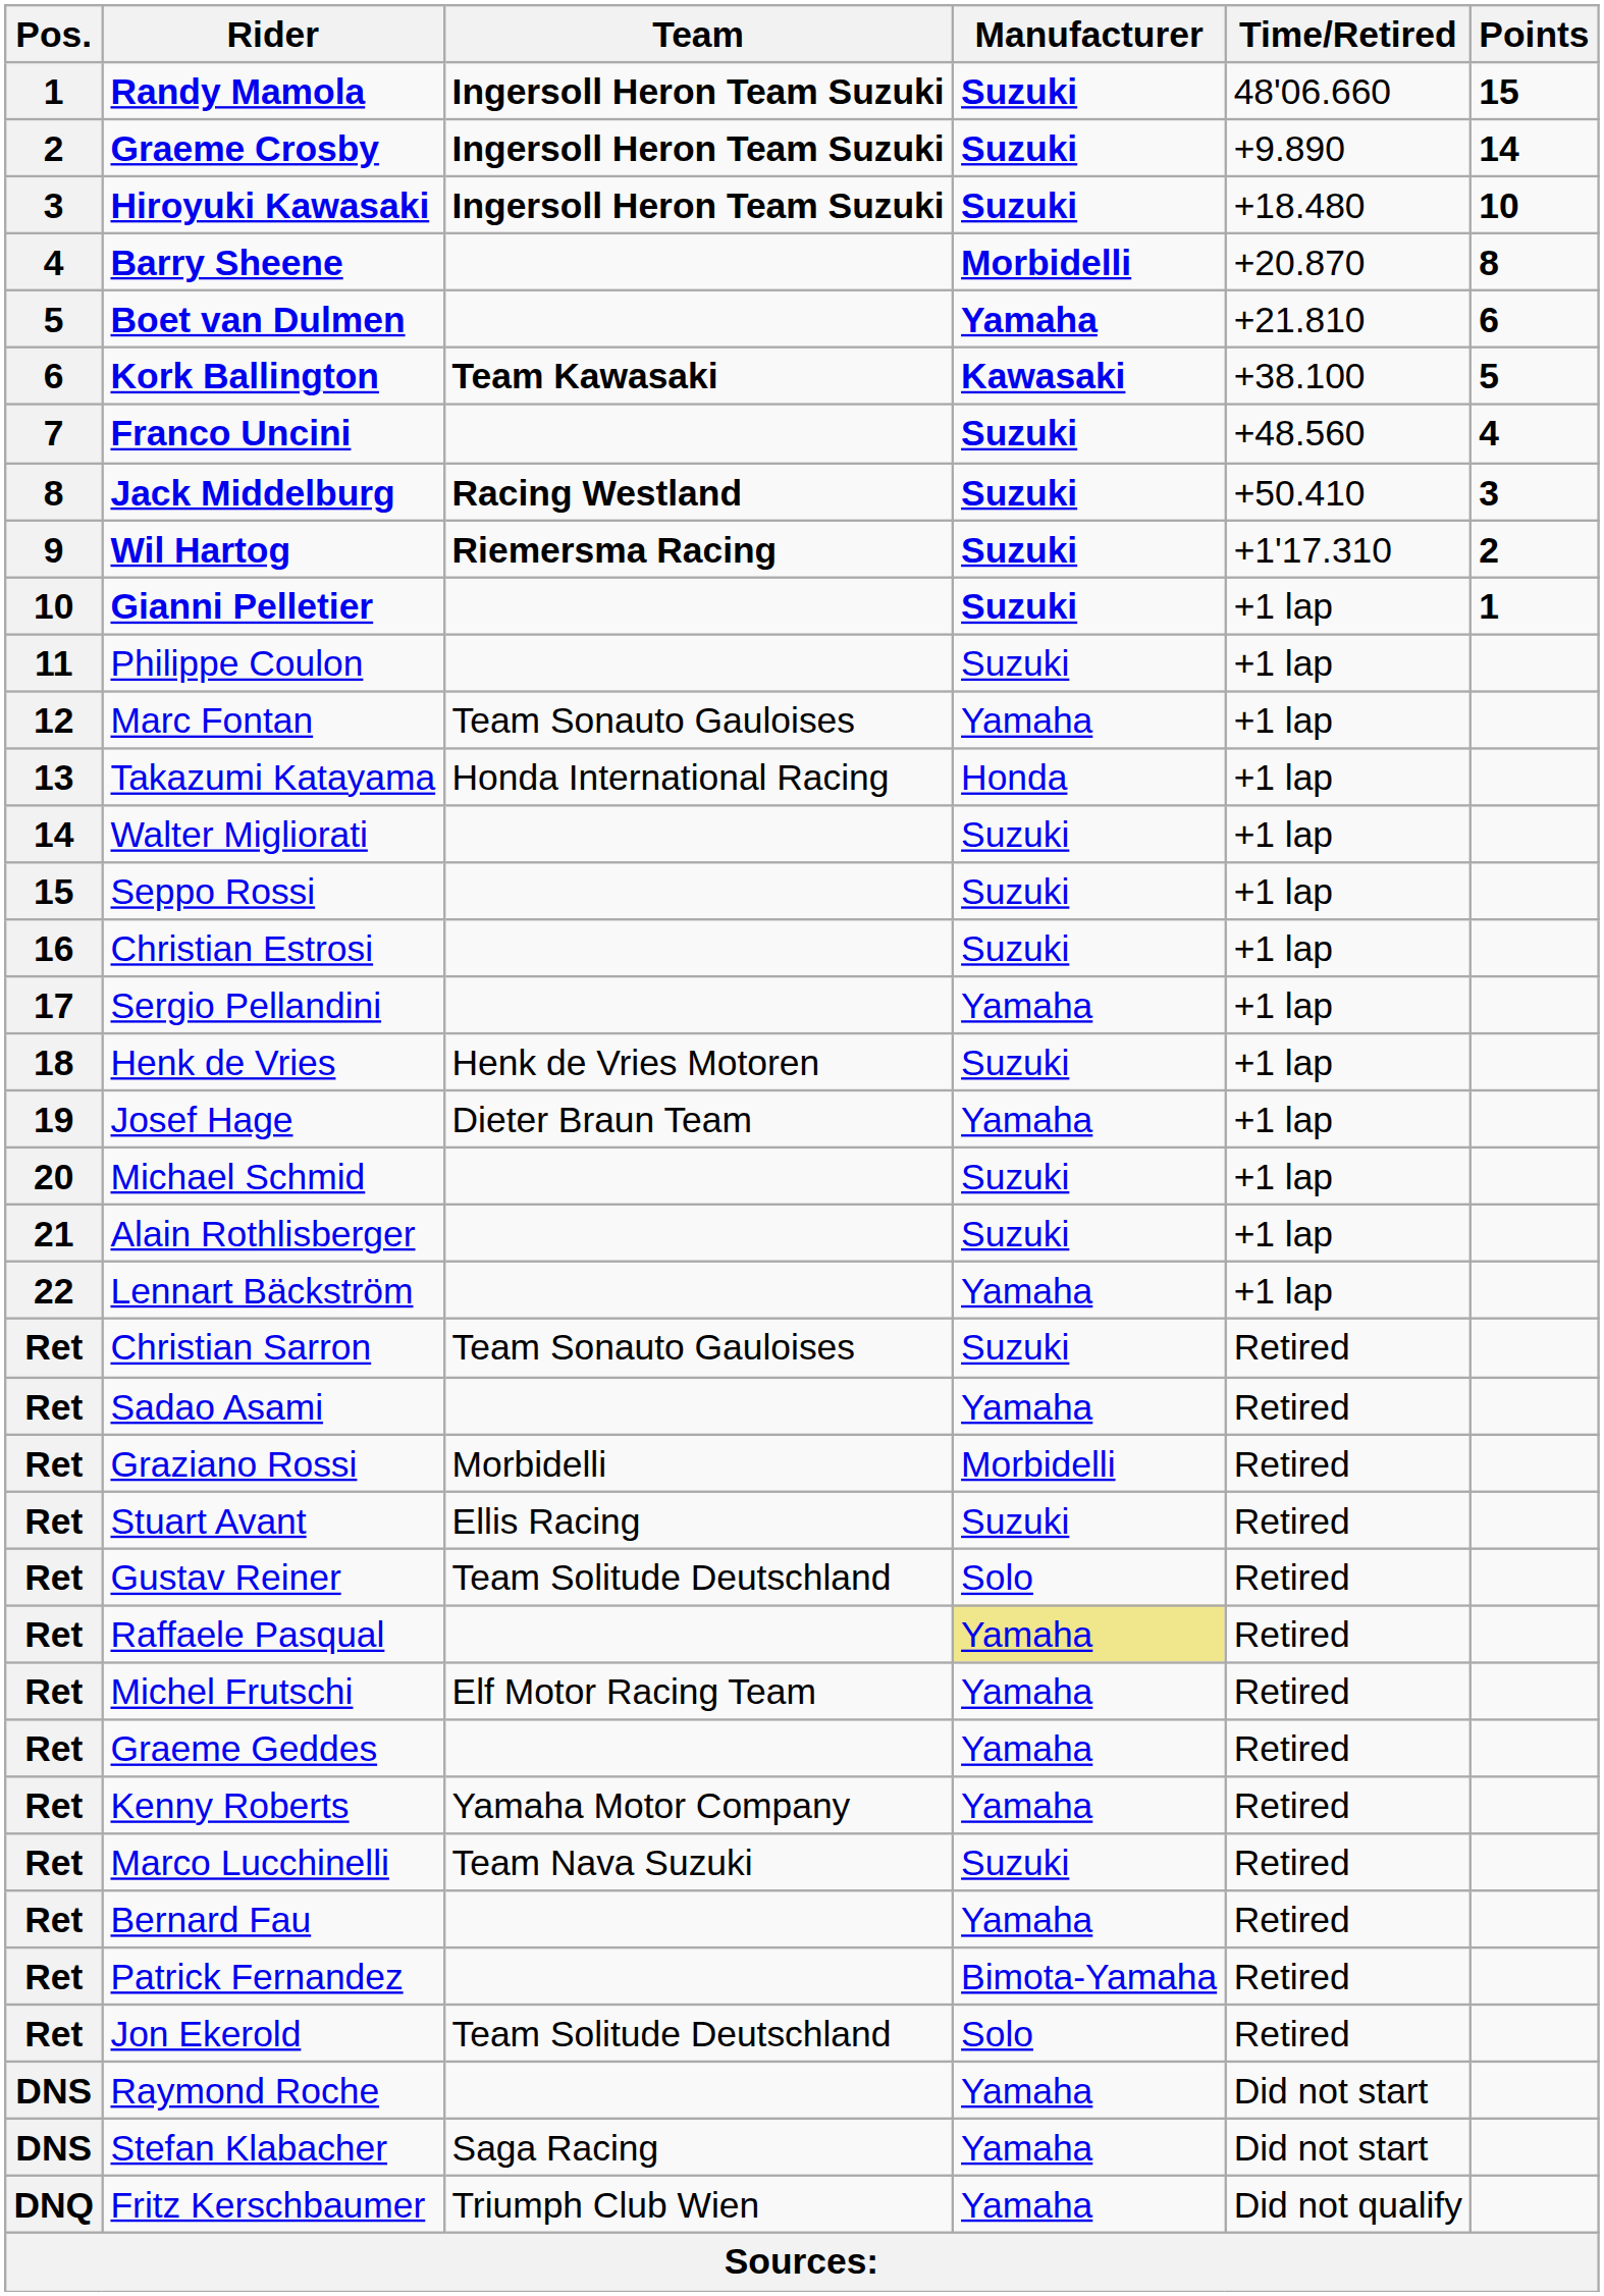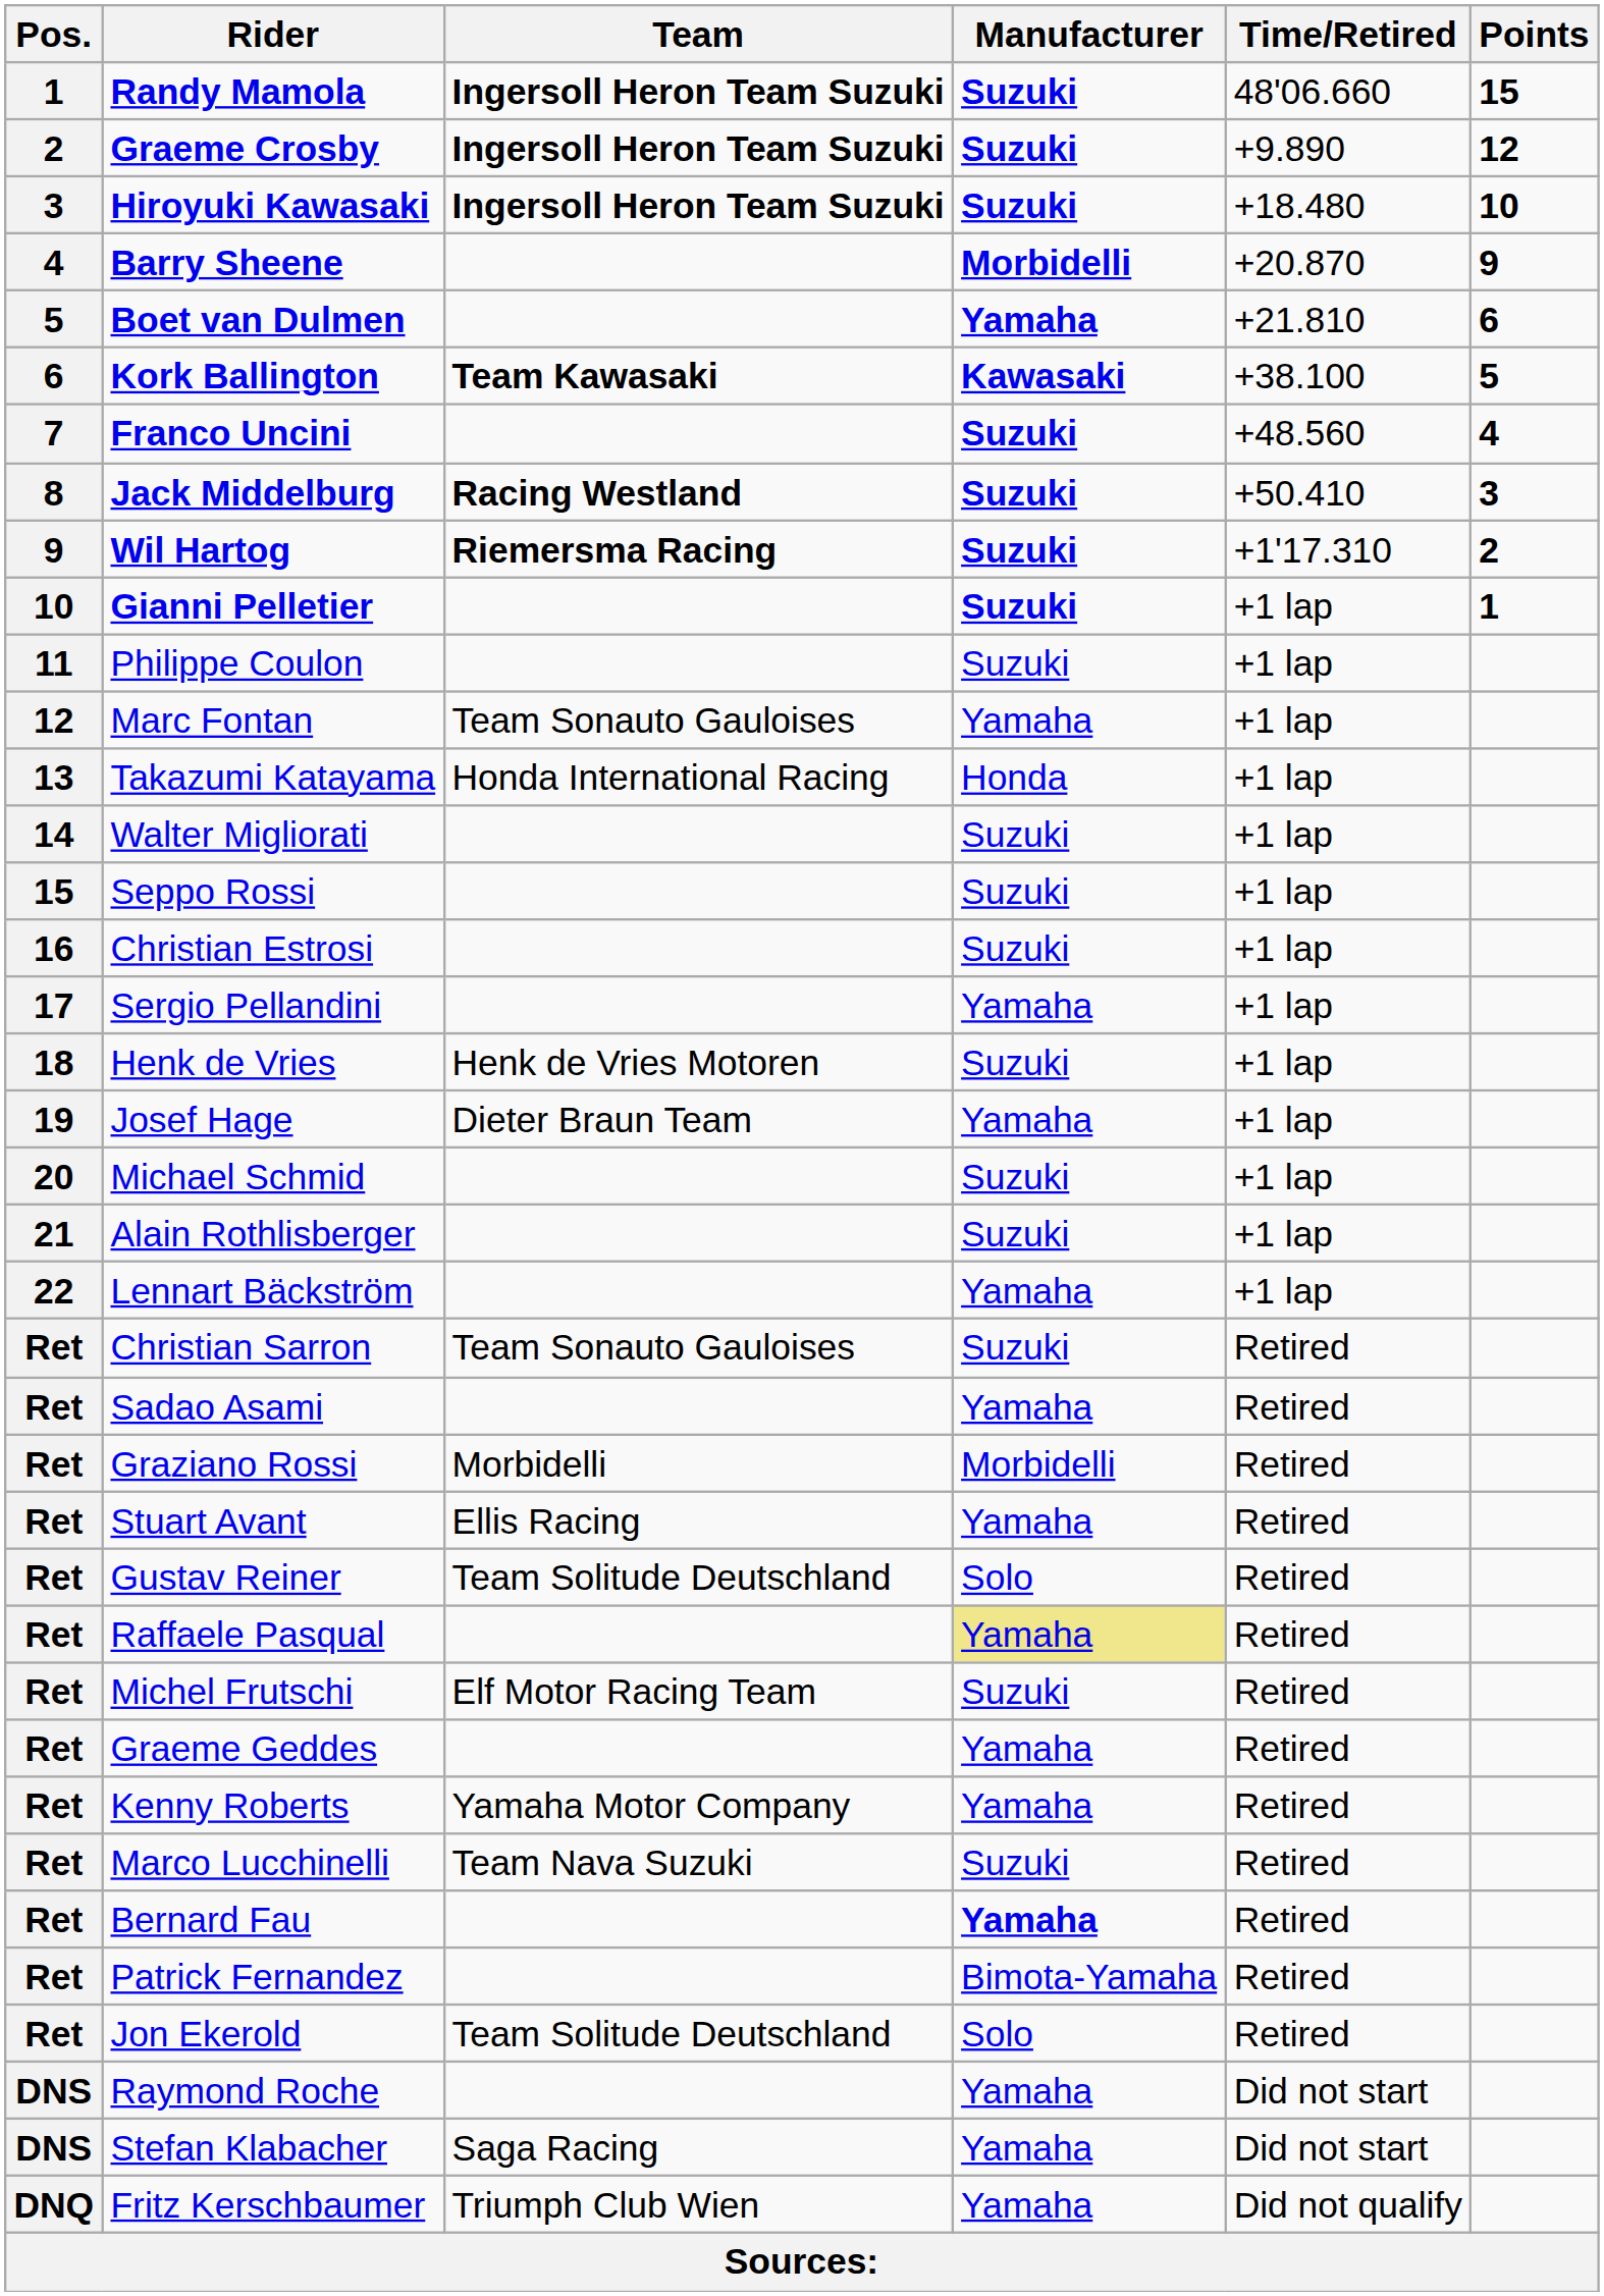 <table class="wikitable" style="font-size: 95%;">
 <tr>
 <th>Pos.</th>
 <th>Rider</th>
 <th>Team</th>
 <th>Manufacturer</th>
 <th>Time/Retired</th>
 <th>Points</th>
 </tr>
 <tr>
 <th>1</th>
 <td> <strong><a href='#'>Randy Mamola</a></strong></td>
 <td><strong>Ingersoll Heron Team Suzuki</strong></td>
 <td><strong><a href='#'>Suzuki</a></strong></td>
 <td>48'06.660</td>
 <td><strong>15</strong></td>
 </tr>
 <tr>
 <th>2</th>
 <td> <strong><a href='#'>Graeme Crosby</a></strong></td>
 <td><strong>Ingersoll Heron Team Suzuki</strong></td>
 <td><strong><a href='#'>Suzuki</a></strong></td>
 <td>+9.890</td>
-<td><strong>14</strong></td>
+<td><strong>12</strong></td>
 </tr>
 <tr>
 <th>3</th>
 <td> <strong><a href='#'>Hiroyuki Kawasaki</a></strong></td>
 <td><strong>Ingersoll Heron Team Suzuki</strong></td>
 <td><strong><a href='#'>Suzuki</a></strong></td>
 <td>+18.480</td>
 <td><strong>10</strong></td>
 </tr>
 <tr>
 <th>4</th>
 <td> <strong><a href='#'>Barry Sheene</a></strong></td>
 <td></td>
 <td><strong><a href='#'>Morbidelli</a></strong></td>
 <td>+20.870</td>
-<td><strong>8</strong></td>
+<td><strong>9</strong></td>
 </tr>
 <tr>
 <th>5</th>
 <td> <strong><a href='#'>Boet van Dulmen</a></strong></td>
 <td></td>
 <td><strong><a href='#'>Yamaha</a></strong></td>
 <td>+21.810</td>
 <td><strong>6</strong></td>
 </tr>
 <tr>
 <th>6</th>
 <td> <strong><a href='#'>Kork Ballington</a></strong></td>
 <td><strong>Team Kawasaki</strong></td>
 <td><strong><a href='#'>Kawasaki</a></strong></td>
 <td>+38.100</td>
 <td><strong>5</strong></td>
 </tr>
 <tr>
 <th>7</th>
 <td> <strong><a href='#'>Franco Uncini</a></strong></td>
 <td></td>
 <td><strong><a href='#'>Suzuki</a></strong></td>
 <td>+48.560</td>
 <td><strong>4</strong></td>
 </tr>
 <tr>
 <th>8</th>
 <td> <strong><a href='#'>Jack Middelburg</a></strong></td>
 <td><strong>Racing Westland</strong></td>
 <td><strong><a href='#'>Suzuki</a></strong></td>
 <td>+50.410</td>
 <td><strong>3</strong></td>
 </tr>
 <tr>
 <th>9</th>
 <td> <strong><a href='#'>Wil Hartog</a></strong></td>
 <td><strong>Riemersma Racing</strong></td>
 <td><strong><a href='#'>Suzuki</a></strong></td>
 <td>+1'17.310</td>
 <td><strong>2</strong></td>
 </tr>
 <tr>
 <th>10</th>
 <td> <strong><a href='#'>Gianni Pelletier</a></strong></td>
 <td></td>
 <td><strong><a href='#'>Suzuki</a></strong></td>
 <td>+1 lap</td>
 <td><strong>1</strong></td>
 </tr>
 <tr>
 <th>11</th>
 <td> <a href='#'>Philippe Coulon</a></td>
 <td></td>
 <td><a href='#'>Suzuki</a></td>
 <td>+1 lap</td>
 <td></td>
 </tr>
 <tr>
 <th>12</th>
 <td> <a href='#'>Marc Fontan</a></td>
 <td>Team Sonauto Gauloises</td>
 <td><a href='#'>Yamaha</a></td>
 <td>+1 lap</td>
 <td></td>
 </tr>
 <tr>
 <th>13</th>
 <td> <a href='#'>Takazumi Katayama</a></td>
 <td>Honda International Racing</td>
 <td><a href='#'>Honda</a></td>
 <td>+1 lap</td>
 <td></td>
 </tr>
 <tr>
 <th>14</th>
 <td> <a href='#'>Walter Migliorati</a></td>
 <td></td>
 <td><a href='#'>Suzuki</a></td>
 <td>+1 lap</td>
 <td></td>
 </tr>
 <tr>
 <th>15</th>
 <td> <a href='#'>Seppo Rossi</a></td>
 <td></td>
 <td><a href='#'>Suzuki</a></td>
 <td>+1 lap</td>
 <td></td>
 </tr>
 <tr>
 <th>16</th>
 <td> <a href='#'>Christian Estrosi</a></td>
 <td></td>
 <td><a href='#'>Suzuki</a></td>
 <td>+1 lap</td>
 <td></td>
 </tr>
 <tr>
 <th>17</th>
 <td> <a href='#'>Sergio Pellandini</a></td>
 <td></td>
 <td><a href='#'>Yamaha</a></td>
 <td>+1 lap</td>
 <td></td>
 </tr>
 <tr>
 <th>18</th>
 <td> <a href='#'>Henk de Vries</a></td>
 <td>Henk de Vries Motoren</td>
 <td><a href='#'>Suzuki</a></td>
 <td>+1 lap</td>
 <td></td>
 </tr>
 <tr>
 <th>19</th>
 <td> <a href='#'>Josef Hage</a></td>
 <td>Dieter Braun Team</td>
 <td><a href='#'>Yamaha</a></td>
 <td>+1 lap</td>
 <td></td>
 </tr>
 <tr>
 <th>20</th>
 <td> <a href='#'>Michael Schmid</a></td>
 <td></td>
 <td><a href='#'>Suzuki</a></td>
 <td>+1 lap</td>
 <td></td>
 </tr>
 <tr>
 <th>21</th>
 <td> <a href='#'>Alain Rothlisberger</a></td>
 <td></td>
 <td><a href='#'>Suzuki</a></td>
 <td>+1 lap</td>
 <td></td>
 </tr>
 <tr>
 <th>22</th>
 <td> <a href='#'>Lennart Bäckström</a></td>
 <td></td>
 <td><a href='#'>Yamaha</a></td>
 <td>+1 lap</td>
 <td></td>
 </tr>
 <tr>
 <th>Ret</th>
 <td> <a href='#'>Christian Sarron</a></td>
 <td>Team Sonauto Gauloises</td>
 <td><a href='#'>Suzuki</a></td>
 <td>Retired</td>
 <td></td>
 </tr>
 <tr>
 <th>Ret</th>
 <td> <a href='#'>Sadao Asami</a></td>
 <td></td>
 <td><a href='#'>Yamaha</a></td>
 <td>Retired</td>
 <td></td>
 </tr>
 <tr>
 <th>Ret</th>
 <td> <a href='#'>Graziano Rossi</a></td>
 <td>Morbidelli</td>
 <td><a href='#'>Morbidelli</a></td>
 <td>Retired</td>
 <td></td>
 </tr>
 <tr>
 <th>Ret</th>
 <td> <a href='#'>Stuart Avant</a></td>
 <td>Ellis Racing</td>
-<td><a href='#'>Suzuki</a></td>
+<td><a href='#'>Yamaha</a></td>
 <td>Retired</td>
 <td></td>
 </tr>
 <tr>
 <th>Ret</th>
 <td> <a href='#'>Gustav Reiner</a></td>
 <td>Team Solitude Deutschland</td>
 <td><a href='#'>Solo</a></td>
 <td>Retired</td>
 <td></td>
 </tr>
 <tr>
 <th>Ret</th>
 <td> <a href='#'>Raffaele Pasqual</a></td>
 <td></td>
 <td style="background: khaki;"><a href='#'>Yamaha</a></td>
 <td>Retired</td>
 <td></td>
 </tr>
 <tr>
 <th>Ret</th>
 <td> <a href='#'>Michel Frutschi</a></td>
 <td>Elf Motor Racing Team</td>
-<td><a href='#'>Yamaha</a></td>
+<td><a href='#'>Suzuki</a></td>
 <td>Retired</td>
 <td></td>
 </tr>
 <tr>
 <th>Ret</th>
 <td> <a href='#'>Graeme Geddes</a></td>
 <td></td>
 <td><a href='#'>Yamaha</a></td>
 <td>Retired</td>
 <td></td>
 </tr>
 <tr>
 <th>Ret</th>
 <td> <a href='#'>Kenny Roberts</a></td>
 <td>Yamaha Motor Company</td>
 <td><a href='#'>Yamaha</a></td>
 <td>Retired</td>
 <td></td>
 </tr>
 <tr>
 <th>Ret</th>
 <td> <a href='#'>Marco Lucchinelli</a></td>
 <td>Team Nava Suzuki</td>
 <td><a href='#'>Suzuki</a></td>
 <td>Retired</td>
 <td></td>
 </tr>
 <tr>
 <th>Ret</th>
 <td> <a href='#'>Bernard Fau</a></td>
 <td></td>
-<td><a href='#'>Yamaha</a></td>
+<td><strong><a href='#'>Yamaha</a></strong></td>
 <td>Retired</td>
 <td></td>
 </tr>
 <tr>
 <th>Ret</th>
 <td> <a href='#'>Patrick Fernandez</a></td>
 <td></td>
 <td><a href='#'>Bimota-Yamaha</a></td>
 <td>Retired</td>
 <td></td>
 </tr>
 <tr>
 <th>Ret</th>
 <td> <a href='#'>Jon Ekerold</a></td>
 <td>Team Solitude Deutschland</td>
 <td><a href='#'>Solo</a></td>
 <td>Retired</td>
 <td></td>
 </tr>
 <tr>
 <th>DNS</th>
 <td> <a href='#'>Raymond Roche</a></td>
 <td></td>
 <td><a href='#'>Yamaha</a></td>
 <td>Did not start</td>
 <td></td>
 </tr>
 <tr>
 <th>DNS</th>
 <td> <a href='#'>Stefan Klabacher</a></td>
 <td>Saga Racing</td>
 <td><a href='#'>Yamaha</a></td>
 <td>Did not start</td>
 <td></td>
 </tr>
 <tr>
 <th>DNQ</th>
 <td> <a href='#'>Fritz Kerschbaumer</a></td>
 <td>Triumph Club Wien</td>
 <td><a href='#'>Yamaha</a></td>
 <td>Did not qualify</td>
 <td></td>
 </tr>
 <tr>
 <th colspan=8>Sources:</th>
 </tr>
 </table>
